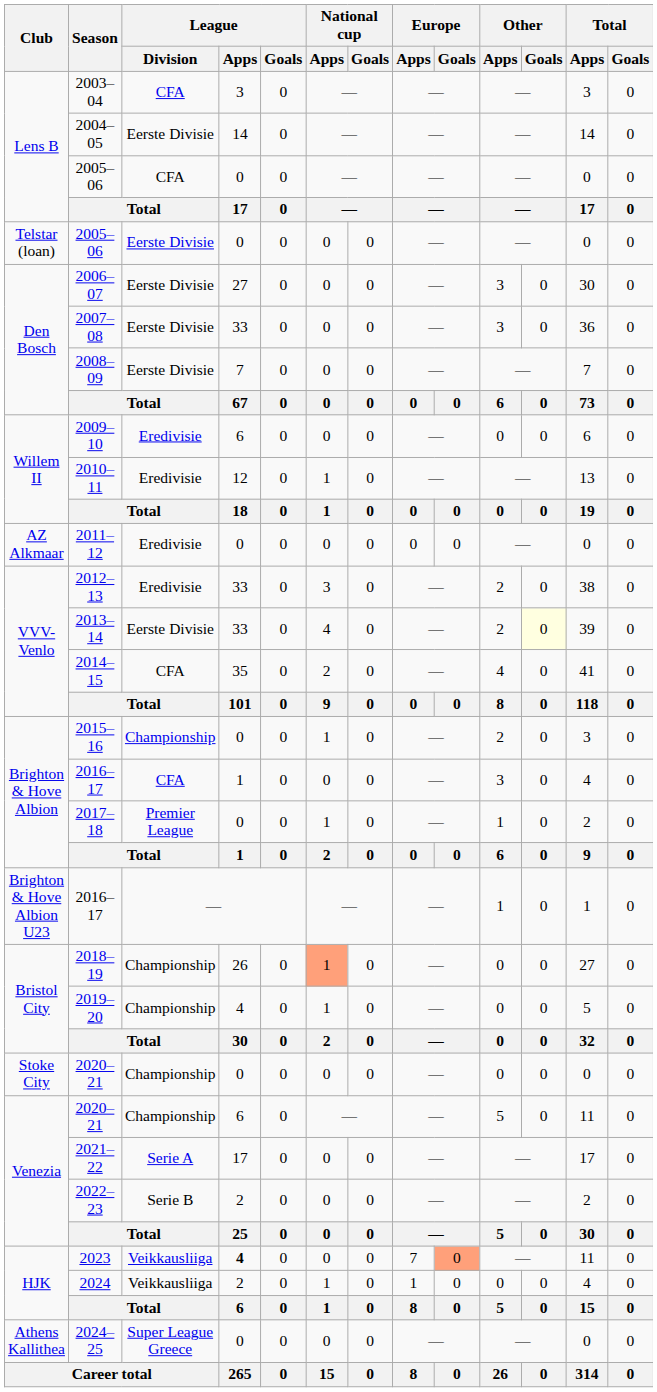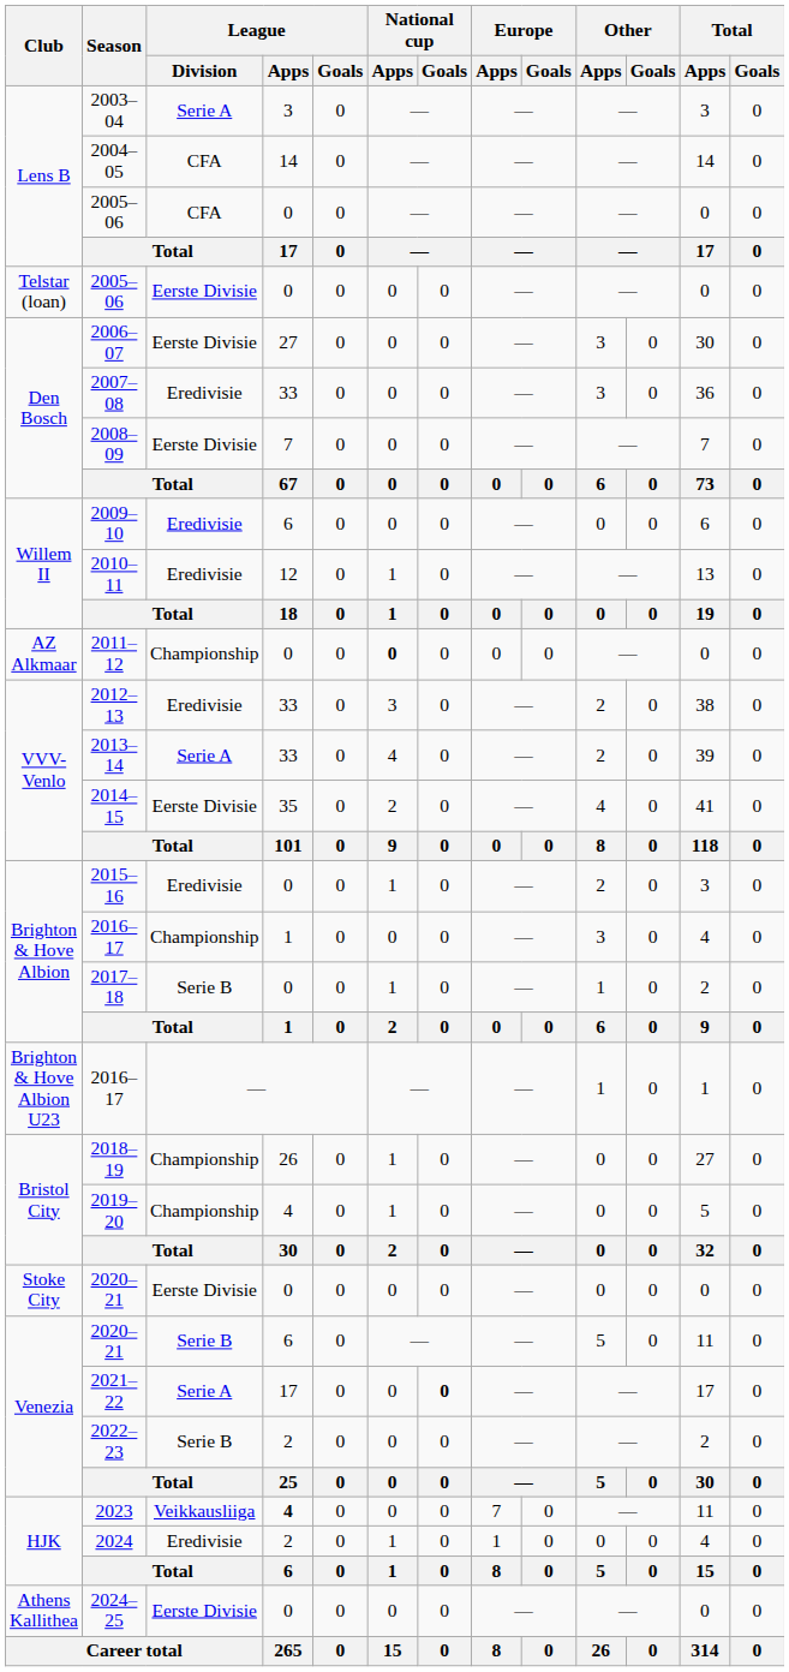 <table class="wikitable" style="text-align:center">
 <tr>
 <th rowspan="2">Club</th>
 <th rowspan="2">Season</th>
 <th colspan="3">League</th>
 <th colspan="2">National cup</th>
 <th colspan="2">Europe</th>
 <th colspan="2">Other</th>
 <th colspan="2">Total</th>
 </tr>
 <tr>
 <th>Division</th>
 <th>Apps</th>
 <th>Goals</th>
 <th>Apps</th>
 <th>Goals</th>
 <th>Apps</th>
 <th>Goals</th>
 <th>Apps</th>
 <th>Goals</th>
 <th>Apps</th>
 <th>Goals</th>
 </tr>
 <tr>
 <td rowspan="4"><a href='#'>Lens B</a></td>
 <td>2003–04</td>
-<td><a href='#'>CFA</a></td>
+<td><a href='#'>Serie A</a></td>
 <td>3</td>
 <td>0</td>
 <td colspan="2">—</td>
 <td colspan="2">—</td>
 <td colspan="2">—</td>
 <td>3</td>
 <td>0</td>
 </tr>
 <tr>
 <td>2004–05</td>
-<td>Eerste Divisie</td>
+<td>CFA</td>
 <td>14</td>
 <td>0</td>
 <td colspan="2">—</td>
 <td colspan="2">—</td>
 <td colspan="2">—</td>
 <td>14</td>
 <td>0</td>
 </tr>
 <tr>
 <td>2005–06</td>
 <td>CFA</td>
 <td>0</td>
 <td>0</td>
 <td colspan="2">—</td>
 <td colspan="2">—</td>
 <td colspan="2">—</td>
 <td>0</td>
 <td>0</td>
 </tr>
 <tr>
 <th colspan="2">Total</th>
 <th>17</th>
 <th>0</th>
 <th colspan="2">—</th>
 <th colspan="2">—</th>
 <th colspan="2">—</th>
 <th>17</th>
 <th>0</th>
 </tr>
 <tr>
 <td><a href='#'>Telstar</a> (loan)</td>
 <td><a href='#'>2005–06</a></td>
 <td><a href='#'>Eerste Divisie</a></td>
 <td>0</td>
 <td>0</td>
 <td>0</td>
 <td>0</td>
 <td colspan="2">—</td>
 <td colspan="2">—</td>
 <td>0</td>
 <td>0</td>
 </tr>
 <tr>
 <td rowspan="4"><a href='#'>Den Bosch</a></td>
 <td><a href='#'>2006–07</a></td>
 <td>Eerste Divisie</td>
 <td>27</td>
 <td>0</td>
 <td>0</td>
 <td>0</td>
 <td colspan="2">—</td>
 <td>3</td>
 <td>0</td>
 <td>30</td>
 <td>0</td>
 </tr>
 <tr>
 <td><a href='#'>2007–08</a></td>
-<td>Eerste Divisie</td>
+<td>Eredivisie</td>
 <td>33</td>
 <td>0</td>
 <td>0</td>
 <td>0</td>
 <td colspan="2">—</td>
 <td>3</td>
 <td>0</td>
 <td>36</td>
 <td>0</td>
 </tr>
 <tr>
 <td><a href='#'>2008–09</a></td>
 <td>Eerste Divisie</td>
 <td>7</td>
 <td>0</td>
 <td>0</td>
 <td>0</td>
 <td colspan="2">—</td>
 <td colspan="2">—</td>
 <td>7</td>
 <td>0</td>
 </tr>
 <tr>
 <th colspan="2">Total</th>
 <th>67</th>
 <th>0</th>
 <th>0</th>
 <th>0</th>
 <th>0</th>
 <th>0</th>
 <th>6</th>
 <th>0</th>
 <th>73</th>
 <th>0</th>
 </tr>
 <tr>
 <td rowspan="3"><a href='#'>Willem II</a></td>
 <td><a href='#'>2009–10</a></td>
 <td><a href='#'>Eredivisie</a></td>
 <td>6</td>
 <td>0</td>
 <td>0</td>
 <td>0</td>
 <td colspan="2">—</td>
 <td>0</td>
 <td>0</td>
 <td>6</td>
 <td>0</td>
 </tr>
 <tr>
 <td><a href='#'>2010–11</a></td>
 <td>Eredivisie</td>
 <td>12</td>
 <td>0</td>
 <td>1</td>
 <td>0</td>
 <td colspan="2">—</td>
 <td colspan="2">—</td>
 <td>13</td>
 <td>0</td>
 </tr>
 <tr>
 <th colspan="2">Total</th>
 <th>18</th>
 <th>0</th>
 <th>1</th>
 <th>0</th>
 <th>0</th>
 <th>0</th>
 <th>0</th>
 <th>0</th>
 <th>19</th>
 <th>0</th>
 </tr>
 <tr>
 <td><a href='#'>AZ Alkmaar</a></td>
 <td><a href='#'>2011–12</a></td>
-<td>Eredivisie</td>
+<td>Championship</td>
 <td>0</td>
 <td>0</td>
-<td>0</td>
+<td><strong>0</strong></td>
 <td>0</td>
 <td>0</td>
 <td>0</td>
 <td colspan="2">—</td>
 <td>0</td>
 <td>0</td>
 </tr>
 <tr>
 <td rowspan="4"><a href='#'>VVV-Venlo</a></td>
 <td><a href='#'>2012–13</a></td>
 <td>Eredivisie</td>
 <td>33</td>
 <td>0</td>
 <td>3</td>
 <td>0</td>
 <td colspan="2">—</td>
 <td>2</td>
 <td>0</td>
 <td>38</td>
 <td>0</td>
 </tr>
 <tr>
 <td><a href='#'>2013–14</a></td>
-<td>Eerste Divisie</td>
+<td><a href='#'>Serie A</a></td>
 <td>33</td>
 <td>0</td>
 <td>4</td>
 <td>0</td>
 <td colspan="2">—</td>
 <td>2</td>
-<td style="background: lightyellow;">0</td>
+<td>0</td>
 <td>39</td>
 <td>0</td>
 </tr>
 <tr>
 <td><a href='#'>2014–15</a></td>
-<td>CFA</td>
+<td>Eerste Divisie</td>
 <td>35</td>
 <td>0</td>
 <td>2</td>
 <td>0</td>
 <td colspan="2">—</td>
 <td>4</td>
 <td>0</td>
 <td>41</td>
 <td>0</td>
 </tr>
 <tr>
 <th colspan="2">Total</th>
 <th>101</th>
 <th>0</th>
 <th>9</th>
 <th>0</th>
 <th>0</th>
 <th>0</th>
 <th>8</th>
 <th>0</th>
 <th>118</th>
 <th>0</th>
 </tr>
 <tr>
 <td rowspan="4"><a href='#'>Brighton & Hove Albion</a></td>
 <td><a href='#'>2015–16</a></td>
-<td><a href='#'>Championship</a></td>
+<td>Eredivisie</td>
 <td>0</td>
 <td>0</td>
 <td>1</td>
 <td>0</td>
 <td colspan="2">—</td>
 <td>2</td>
 <td>0</td>
 <td>3</td>
 <td>0</td>
 </tr>
 <tr>
 <td><a href='#'>2016–17</a></td>
-<td><a href='#'>CFA</a></td>
+<td>Championship</td>
 <td>1</td>
 <td>0</td>
 <td>0</td>
 <td>0</td>
 <td colspan="2">—</td>
 <td>3</td>
 <td>0</td>
 <td>4</td>
 <td>0</td>
 </tr>
 <tr>
 <td><a href='#'>2017–18</a></td>
-<td><a href='#'>Premier League</a></td>
+<td>Serie B</td>
 <td>0</td>
 <td>0</td>
 <td>1</td>
 <td>0</td>
 <td colspan="2">—</td>
 <td>1</td>
 <td>0</td>
 <td>2</td>
 <td>0</td>
 </tr>
 <tr>
 <th colspan="2">Total</th>
 <th>1</th>
 <th>0</th>
 <th>2</th>
 <th>0</th>
 <th>0</th>
 <th>0</th>
 <th>6</th>
 <th>0</th>
 <th>9</th>
 <th>0</th>
 </tr>
 <tr>
 <td><a href='#'>Brighton & Hove Albion U23</a></td>
 <td>2016–17</td>
 <td colspan="3">—</td>
 <td colspan="2">—</td>
 <td colspan="2">—</td>
 <td>1</td>
 <td>0</td>
 <td>1</td>
 <td>0</td>
 </tr>
 <tr>
 <td rowspan="3"><a href='#'>Bristol City</a></td>
 <td><a href='#'>2018–19</a></td>
 <td>Championship</td>
 <td>26</td>
 <td>0</td>
-<td style="background: lightsalmon;">1</td>
+<td>1</td>
 <td>0</td>
 <td colspan="2">—</td>
 <td>0</td>
 <td>0</td>
 <td>27</td>
 <td>0</td>
 </tr>
 <tr>
 <td><a href='#'>2019–20</a></td>
 <td>Championship</td>
 <td>4</td>
 <td>0</td>
 <td>1</td>
 <td>0</td>
 <td colspan="2">—</td>
 <td>0</td>
 <td>0</td>
 <td>5</td>
 <td>0</td>
 </tr>
 <tr>
 <th colspan="2">Total</th>
 <th>30</th>
 <th>0</th>
 <th>2</th>
 <th>0</th>
 <th colspan="2">—</th>
 <th>0</th>
 <th>0</th>
 <th>32</th>
 <th>0</th>
 </tr>
 <tr>
 <td><a href='#'>Stoke City</a></td>
 <td><a href='#'>2020–21</a></td>
-<td>Championship</td>
+<td>Eerste Divisie</td>
 <td>0</td>
 <td>0</td>
 <td>0</td>
 <td>0</td>
 <td colspan="2">—</td>
 <td>0</td>
 <td>0</td>
 <td>0</td>
 <td>0</td>
 </tr>
 <tr>
 <td rowspan="4"><a href='#'>Venezia</a></td>
 <td><a href='#'>2020–21</a></td>
-<td>Championship</td>
+<td><a href='#'>Serie B</a></td>
 <td>6</td>
 <td>0</td>
 <td colspan="2">—</td>
 <td colspan="2">—</td>
 <td>5</td>
 <td>0</td>
 <td>11</td>
 <td>0</td>
 </tr>
 <tr>
 <td><a href='#'>2021–22</a></td>
 <td><a href='#'>Serie A</a></td>
 <td>17</td>
 <td>0</td>
 <td>0</td>
-<td>0</td>
+<td><strong>0</strong></td>
 <td colspan="2">—</td>
 <td colspan="2">—</td>
 <td>17</td>
 <td>0</td>
 </tr>
 <tr>
 <td><a href='#'>2022–23</a></td>
 <td>Serie B</td>
 <td>2</td>
 <td>0</td>
 <td>0</td>
 <td>0</td>
 <td colspan="2">—</td>
 <td colspan="2">—</td>
 <td>2</td>
 <td>0</td>
 </tr>
 <tr>
 <th colspan="2">Total</th>
 <th>25</th>
 <th>0</th>
 <th>0</th>
 <th>0</th>
 <th colspan="2">—</th>
 <th>5</th>
 <th>0</th>
 <th>30</th>
 <th>0</th>
 </tr>
 <tr>
 <td rowspan="3"><a href='#'>HJK</a></td>
 <td><a href='#'>2023</a></td>
 <td><a href='#'>Veikkausliiga</a></td>
 <td><strong>4</strong></td>
 <td>0</td>
 <td>0</td>
 <td>0</td>
 <td>7</td>
-<td style="background: lightsalmon;">0</td>
+<td>0</td>
 <td colspan="2">—</td>
 <td>11</td>
 <td>0</td>
 </tr>
 <tr>
 <td><a href='#'>2024</a></td>
-<td>Veikkausliiga</td>
+<td>Eredivisie</td>
 <td>2</td>
 <td>0</td>
 <td>1</td>
 <td>0</td>
 <td>1</td>
 <td>0</td>
 <td>0</td>
 <td>0</td>
 <td>4</td>
 <td>0</td>
 </tr>
 <tr>
 <th colspan="2">Total</th>
 <th>6</th>
 <th>0</th>
 <th>1</th>
 <th>0</th>
 <th>8</th>
 <th>0</th>
 <th>5</th>
 <th>0</th>
 <th>15</th>
 <th>0</th>
 </tr>
 <tr>
 <td><a href='#'>Athens Kallithea</a></td>
 <td><a href='#'>2024–25</a></td>
-<td><a href='#'>Super League Greece</a></td>
+<td><a href='#'>Eerste Divisie</a></td>
 <td>0</td>
 <td>0</td>
 <td>0</td>
 <td>0</td>
 <td colspan="2">—</td>
 <td colspan="2">—</td>
 <td>0</td>
 <td>0</td>
 </tr>
 <tr>
 <th colspan="3">Career total</th>
 <th>265</th>
 <th>0</th>
 <th>15</th>
 <th>0</th>
 <th>8</th>
 <th>0</th>
 <th>26</th>
 <th>0</th>
 <th>314</th>
 <th>0</th>
 </tr>
 </table>
